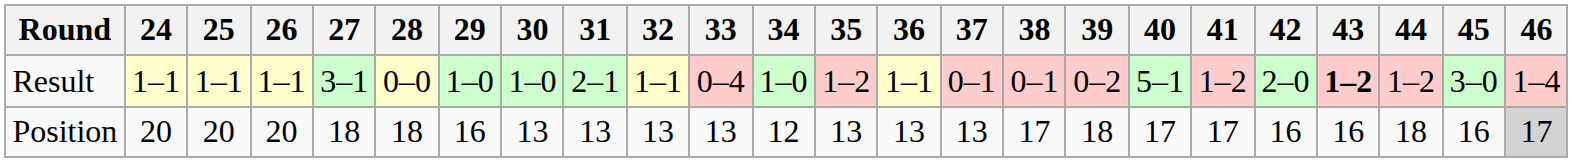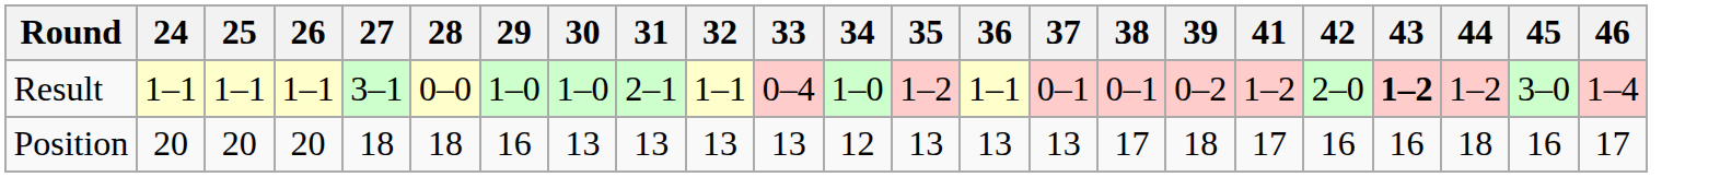 <table class="wikitable">
 <tr>
 <th>Round</th>
 <th>24</th>
 <th>25</th>
 <th>26</th>
 <th>27</th>
 <th>28</th>
 <th>29</th>
 <th>30</th>
 <th>31</th>
 <th>32</th>
 <th>33</th>
 <th>34</th>
 <th>35</th>
 <th>36</th>
 <th>37</th>
 <th>38</th>
 <th>39</th>
-<th>40</th>
 <th>41</th>
 <th>42</th>
 <th>43</th>
 <th>44</th>
 <th>45</th>
 <th>46</th>
 </tr>
 <tr>
 <td>Result</td>
 <td bgcolor="#FFFFCC">1–1</td>
 <td bgcolor="#FFFFCC">1–1</td>
 <td bgcolor="#FFFFCC">1–1</td>
 <td bgcolor="#CCFFCC">3–1</td>
 <td bgcolor="#FFFFCC">0–0</td>
 <td bgcolor="#CCFFCC">1–0</td>
 <td bgcolor="#CCFFCC">1–0</td>
 <td bgcolor="#CCFFCC">2–1</td>
 <td bgcolor="#FFFFCC">1–1</td>
 <td bgcolor="#FFCCCC">0–4</td>
 <td bgcolor="#CCFFCC">1–0</td>
 <td bgcolor="#FFCCCC">1–2</td>
 <td bgcolor="#FFFFCC">1–1</td>
 <td bgcolor="#FFCCCC">0–1</td>
 <td bgcolor="#FFCCCC">0–1</td>
 <td bgcolor="#FFCCCC">0–2</td>
-<td bgcolor="#CCFFCC">5–1</td>
 <td bgcolor="#FFCCCC">1–2</td>
 <td bgcolor="#CCFFCC">2–0</td>
 <td bgcolor="#FFCCCC"><strong>1–2</strong></td>
 <td bgcolor="#FFCCCC">1–2</td>
 <td bgcolor="#CCFFCC">3–0</td>
 <td bgcolor="#FFCCCC">1–4</td>
 </tr>
 <tr>
 <td>Position</td>
 <td align="center">20</td>
 <td align="center">20</td>
 <td align="center">20</td>
 <td align="center">18</td>
 <td align="center">18</td>
 <td align="center">16</td>
 <td align="center">13</td>
 <td align="center">13</td>
 <td align="center">13</td>
 <td align="center">13</td>
 <td align="center">12</td>
 <td align="center">13</td>
 <td align="center">13</td>
 <td align="center">13</td>
 <td align="center">17</td>
 <td align="center">18</td>
 <td align="center">17</td>
-<td align="center">17</td>
 <td align="center">16</td>
 <td align="center">16</td>
 <td align="center">18</td>
 <td align="center">16</td>
-<td align="center" style="background: lightgrey;">17</td>
+<td align="center">17</td>
 </tr>
 </table>
